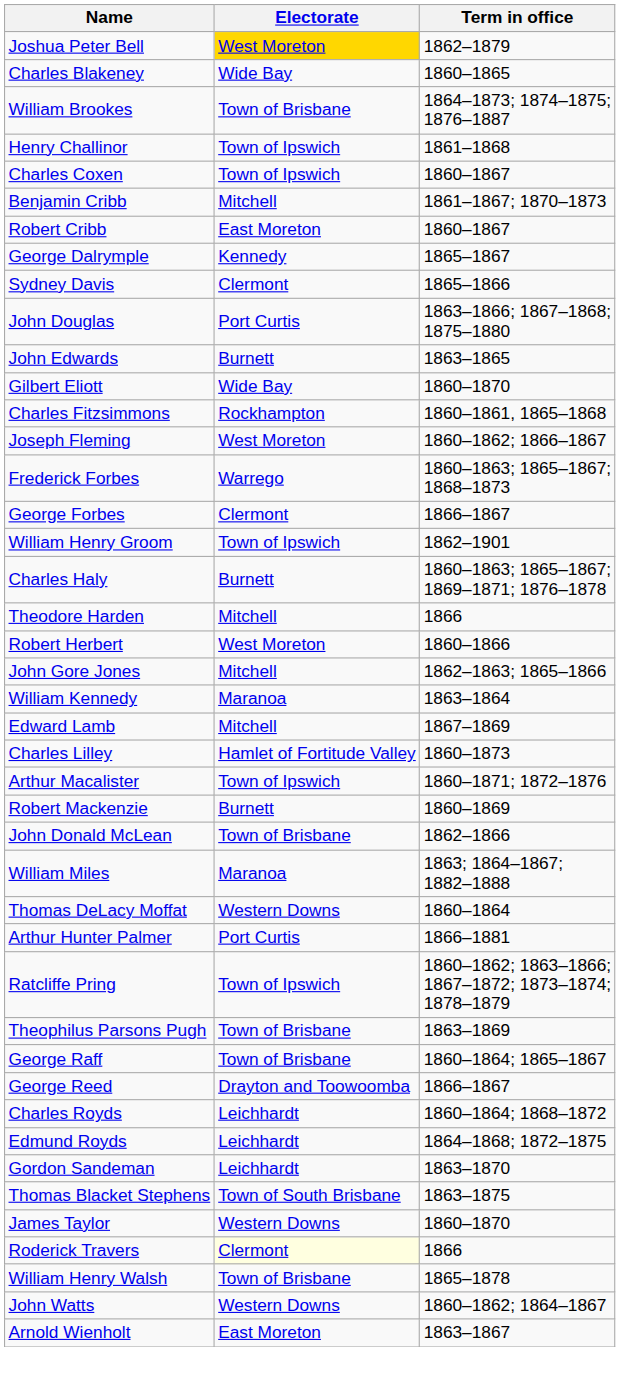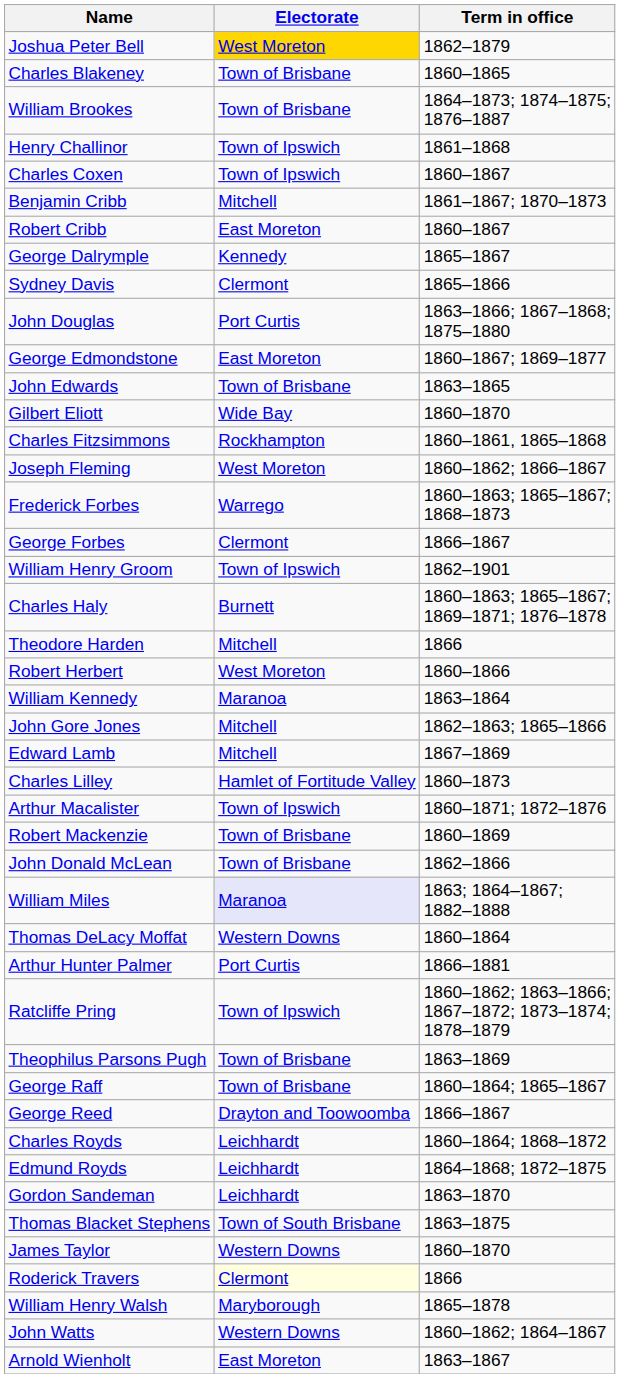 <table class="wikitable sortable">
 <tr>
 <th>Name</th>
 <th><a href='#'>Electorate</a></th>
 <th>Term in office</th>
 </tr>
 <tr>
 <td><a href='#'>Joshua Peter Bell</a></td>
 <td style="background: gold;"><a href='#'>West Moreton</a></td>
 <td>1862–1879</td>
 </tr>
 <tr>
 <td><a href='#'>Charles Blakeney</a></td>
-<td><a href='#'>Wide Bay</a></td>
+<td><a href='#'>Town of Brisbane</a></td>
 <td>1860–1865</td>
 </tr>
 <tr>
 <td><a href='#'>William Brookes</a></td>
 <td><a href='#'>Town of Brisbane</a></td>
 <td>1864–1873; 1874–1875;<br>1876–1887</td>
 </tr>
 <tr>
 <td><a href='#'>Henry Challinor</a></td>
 <td><a href='#'>Town of Ipswich</a></td>
 <td>1861–1868</td>
 </tr>
 <tr>
 <td><a href='#'>Charles Coxen</a></td>
 <td><a href='#'>Town of Ipswich</a></td>
 <td>1860–1867</td>
 </tr>
 <tr>
 <td><a href='#'>Benjamin Cribb</a></td>
 <td><a href='#'>Mitchell</a></td>
 <td>1861–1867; 1870–1873</td>
 </tr>
 <tr>
 <td><a href='#'>Robert Cribb</a></td>
 <td><a href='#'>East Moreton</a></td>
 <td>1860–1867</td>
 </tr>
 <tr>
 <td><a href='#'>George Dalrymple</a></td>
 <td><a href='#'>Kennedy</a></td>
 <td>1865–1867</td>
 </tr>
 <tr>
 <td><a href='#'>Sydney Davis</a></td>
 <td><a href='#'>Clermont</a></td>
 <td>1865–1866</td>
 </tr>
 <tr>
 <td><a href='#'>John Douglas</a></td>
 <td><a href='#'>Port Curtis</a></td>
 <td>1863–1866; 1867–1868;<br>1875–1880</td>
 </tr>
 <tr>
+<td><a href='#'>George Edmondstone</a></td>
+<td><a href='#'>East Moreton</a></td>
+<td>1860–1867; 1869–1877</td>
+</tr>
+<tr>
 <td><a href='#'>John Edwards</a></td>
-<td><a href='#'>Burnett</a></td>
+<td><a href='#'>Town of Brisbane</a></td>
 <td>1863–1865</td>
 </tr>
 <tr>
 <td><a href='#'>Gilbert Eliott</a></td>
 <td><a href='#'>Wide Bay</a></td>
 <td>1860–1870</td>
 </tr>
 <tr>
 <td><a href='#'>Charles Fitzsimmons</a></td>
 <td><a href='#'>Rockhampton</a></td>
 <td>1860–1861, 1865–1868</td>
 </tr>
 <tr>
 <td><a href='#'>Joseph Fleming</a></td>
 <td><a href='#'>West Moreton</a></td>
 <td>1860–1862; 1866–1867</td>
 </tr>
 <tr>
 <td><a href='#'>Frederick Forbes</a></td>
 <td><a href='#'>Warrego</a></td>
 <td>1860–1863; 1865–1867;<br>1868–1873</td>
 </tr>
 <tr>
 <td><a href='#'>George Forbes</a></td>
 <td><a href='#'>Clermont</a></td>
 <td>1866–1867</td>
 </tr>
 <tr>
 <td><a href='#'>William Henry Groom</a></td>
 <td><a href='#'>Town of Ipswich</a></td>
 <td>1862–1901</td>
 </tr>
 <tr>
 <td><a href='#'>Charles Haly</a></td>
 <td><a href='#'>Burnett</a></td>
 <td>1860–1863; 1865–1867;<br>1869–1871; 1876–1878</td>
 </tr>
 <tr>
 <td><a href='#'>Theodore Harden</a></td>
 <td><a href='#'>Mitchell</a></td>
 <td>1866</td>
 </tr>
 <tr>
 <td><a href='#'>Robert Herbert</a></td>
 <td><a href='#'>West Moreton</a></td>
 <td>1860–1866</td>
 </tr>
 <tr>
+<td><a href='#'>William Kennedy</a></td>
+<td><a href='#'>Maranoa</a></td>
+<td>1863–1864</td>
+</tr>
+<tr>
 <td><a href='#'>John Gore Jones</a></td>
 <td><a href='#'>Mitchell</a></td>
 <td>1862–1863; 1865–1866</td>
-</tr>
-<tr>
-<td><a href='#'>William Kennedy</a></td>
-<td><a href='#'>Maranoa</a></td>
-<td>1863–1864</td>
 </tr>
 <tr>
 <td><a href='#'>Edward Lamb</a></td>
 <td><a href='#'>Mitchell</a></td>
 <td>1867–1869</td>
 </tr>
 <tr>
 <td><a href='#'>Charles Lilley</a></td>
 <td><a href='#'>Hamlet of Fortitude Valley</a></td>
 <td>1860–1873</td>
 </tr>
 <tr>
 <td><a href='#'>Arthur Macalister</a></td>
 <td><a href='#'>Town of Ipswich</a></td>
 <td>1860–1871; 1872–1876</td>
 </tr>
 <tr>
 <td><a href='#'>Robert Mackenzie</a></td>
-<td><a href='#'>Burnett</a></td>
+<td><a href='#'>Town of Brisbane</a></td>
 <td>1860–1869</td>
 </tr>
 <tr>
 <td><a href='#'>John Donald McLean</a></td>
 <td><a href='#'>Town of Brisbane</a></td>
 <td>1862–1866</td>
 </tr>
 <tr>
 <td><a href='#'>William Miles</a></td>
-<td><a href='#'>Maranoa</a></td>
+<td style="background: lavender;"><a href='#'>Maranoa</a></td>
 <td>1863; 1864–1867;<br>1882–1888</td>
 </tr>
 <tr>
 <td><a href='#'>Thomas DeLacy Moffat</a></td>
 <td><a href='#'>Western Downs</a></td>
 <td>1860–1864</td>
 </tr>
 <tr>
 <td><a href='#'>Arthur Hunter Palmer</a></td>
 <td><a href='#'>Port Curtis</a></td>
 <td>1866–1881</td>
 </tr>
 <tr>
 <td><a href='#'>Ratcliffe Pring</a></td>
 <td><a href='#'>Town of Ipswich</a></td>
 <td>1860–1862; 1863–1866;<br>1867–1872; 1873–1874;<br>1878–1879</td>
 </tr>
 <tr>
 <td><a href='#'>Theophilus Parsons Pugh</a></td>
 <td><a href='#'>Town of Brisbane</a></td>
 <td>1863–1869</td>
 </tr>
 <tr>
 <td><a href='#'>George Raff</a></td>
 <td><a href='#'>Town of Brisbane</a></td>
 <td>1860–1864; 1865–1867</td>
 </tr>
 <tr>
 <td><a href='#'>George Reed</a></td>
 <td><a href='#'>Drayton and Toowoomba</a></td>
 <td>1866–1867</td>
 </tr>
 <tr>
 <td><a href='#'>Charles Royds</a></td>
 <td><a href='#'>Leichhardt</a></td>
 <td>1860–1864; 1868–1872</td>
 </tr>
 <tr>
 <td><a href='#'>Edmund Royds</a></td>
 <td><a href='#'>Leichhardt</a></td>
 <td>1864–1868; 1872–1875</td>
 </tr>
 <tr>
 <td><a href='#'>Gordon Sandeman</a></td>
 <td><a href='#'>Leichhardt</a></td>
 <td>1863–1870</td>
 </tr>
 <tr>
 <td><a href='#'>Thomas Blacket Stephens</a></td>
 <td><a href='#'>Town of South Brisbane</a></td>
 <td>1863–1875</td>
 </tr>
 <tr>
 <td><a href='#'>James Taylor</a></td>
 <td><a href='#'>Western Downs</a></td>
 <td>1860–1870</td>
 </tr>
 <tr>
 <td><a href='#'>Roderick Travers</a></td>
 <td style="background: lightyellow;"><a href='#'>Clermont</a></td>
 <td>1866</td>
 </tr>
 <tr>
 <td><a href='#'>William Henry Walsh</a></td>
-<td><a href='#'>Town of Brisbane</a></td>
+<td><a href='#'>Maryborough</a></td>
 <td>1865–1878</td>
 </tr>
 <tr>
 <td><a href='#'>John Watts</a></td>
 <td><a href='#'>Western Downs</a></td>
 <td>1860–1862; 1864–1867</td>
 </tr>
 <tr>
 <td><a href='#'>Arnold Wienholt</a></td>
 <td><a href='#'>East Moreton</a></td>
 <td>1863–1867</td>
 </tr>
 </table>
